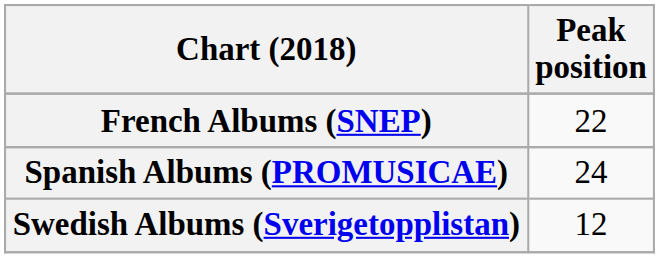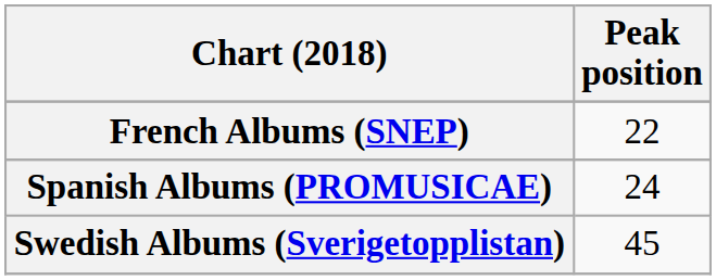 <table class="wikitable sortable plainrowheaders" style="text-align:center">
 <tr>
 <th scope="col">Chart (2018)</th>
 <th scope="col">Peak<br> position</th>
 </tr>
 <tr>
 </tr>
 <tr>
 </tr>
 <tr>
 </tr>
 <tr>
 </tr>
 <tr>
 </tr>
 <tr>
 <th scope="row">French Albums (<a href='#'>SNEP</a>)</th>
 <td>22</td>
 </tr>
 <tr>
 </tr>
 <tr>
 </tr>
 <tr>
 </tr>
 <tr>
 </tr>
 <tr>
 </tr>
 <tr>
 <th scope="row">Spanish Albums (<a href='#'>PROMUSICAE</a>)</th>
 <td>24</td>
 </tr>
 <tr>
 <th scope="row">Swedish Albums (<a href='#'>Sverigetopplistan</a>)</th>
-<td>12</td>
+<td>45</td>
 </tr>
 <tr>
 </tr>
 <tr>
 </tr>
 <tr>
 </tr>
 <tr>
 </tr>
 <tr>
 </tr>
 <tr>
 </tr>
 </table>
